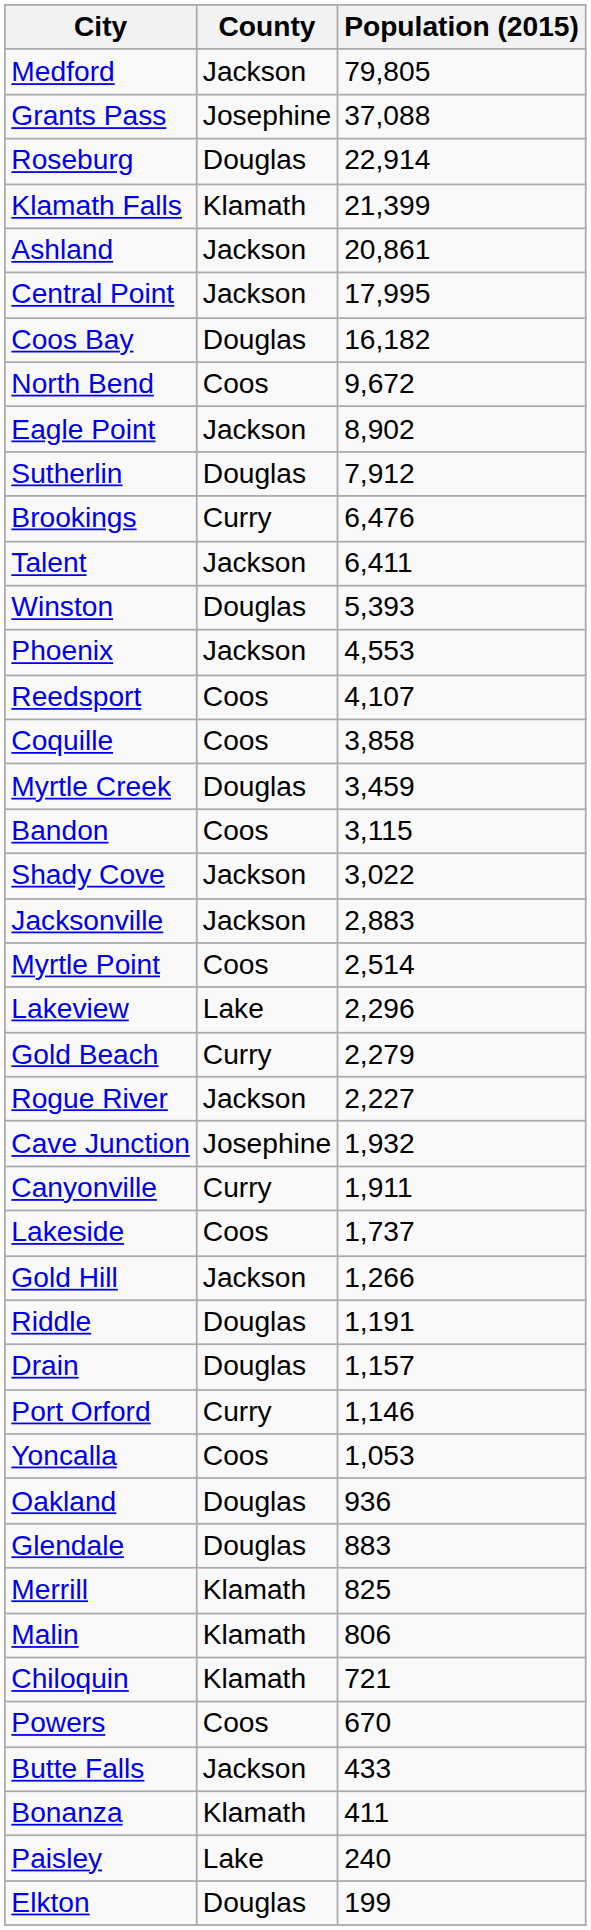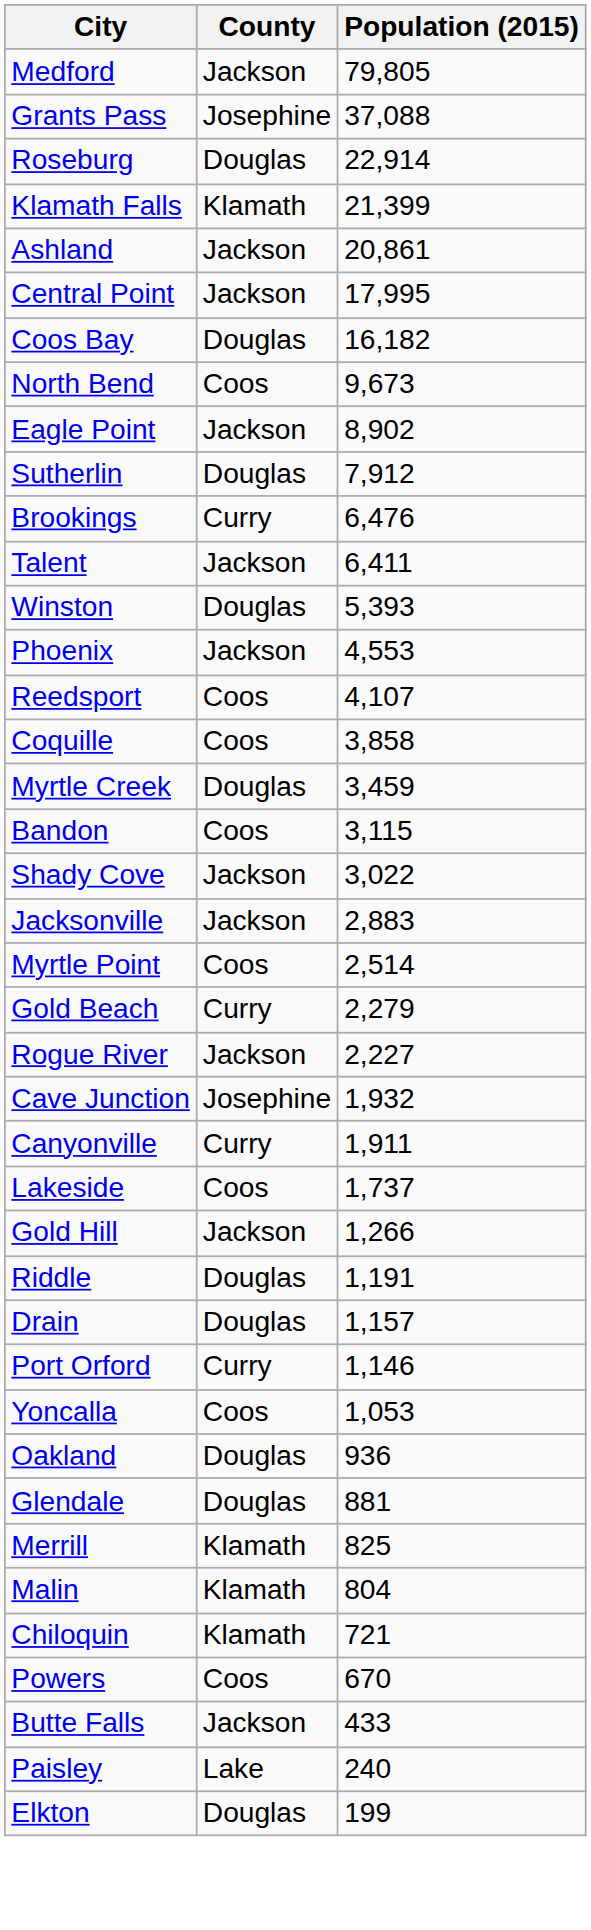 <table class="wikitable sortable">
 <tr>
 <th>City</th>
 <th>County</th>
 <th>Population (2015)</th>
 </tr>
 <tr>
 <td><a href='#'>Medford</a></td>
 <td>Jackson</td>
 <td>79,805</td>
 </tr>
 <tr>
 <td><a href='#'>Grants Pass</a></td>
 <td>Josephine</td>
 <td>37,088</td>
 </tr>
 <tr>
 <td><a href='#'>Roseburg</a></td>
 <td>Douglas</td>
 <td>22,914</td>
 </tr>
 <tr>
 <td><a href='#'>Klamath Falls</a></td>
 <td>Klamath</td>
 <td>21,399</td>
 </tr>
 <tr>
 <td><a href='#'>Ashland</a></td>
 <td>Jackson</td>
 <td>20,861</td>
 </tr>
 <tr>
 <td><a href='#'>Central Point</a></td>
 <td>Jackson</td>
 <td>17,995</td>
 </tr>
 <tr>
 <td><a href='#'>Coos Bay</a></td>
 <td>Douglas</td>
 <td>16,182</td>
 </tr>
 <tr>
 <td><a href='#'>North Bend</a></td>
 <td>Coos</td>
-<td>9,672</td>
+<td>9,673</td>
 </tr>
 <tr>
 <td><a href='#'>Eagle Point</a></td>
 <td>Jackson</td>
 <td>8,902</td>
 </tr>
 <tr>
 <td><a href='#'>Sutherlin</a></td>
 <td>Douglas</td>
 <td>7,912</td>
 </tr>
 <tr>
 <td><a href='#'>Brookings</a></td>
 <td>Curry</td>
 <td>6,476</td>
 </tr>
 <tr>
 <td><a href='#'>Talent</a></td>
 <td>Jackson</td>
 <td>6,411</td>
 </tr>
 <tr>
 <td><a href='#'>Winston</a></td>
 <td>Douglas</td>
 <td>5,393</td>
 </tr>
 <tr>
 <td><a href='#'>Phoenix</a></td>
 <td>Jackson</td>
 <td>4,553</td>
 </tr>
 <tr>
 <td><a href='#'>Reedsport</a></td>
 <td>Coos</td>
 <td>4,107</td>
 </tr>
 <tr>
 <td><a href='#'>Coquille</a></td>
 <td>Coos</td>
 <td>3,858</td>
 </tr>
 <tr>
 <td><a href='#'>Myrtle Creek</a></td>
 <td>Douglas</td>
 <td>3,459</td>
 </tr>
 <tr>
 <td><a href='#'>Bandon</a></td>
 <td>Coos</td>
 <td>3,115</td>
 </tr>
 <tr>
 <td><a href='#'>Shady Cove</a></td>
 <td>Jackson</td>
 <td>3,022</td>
 </tr>
 <tr>
 <td><a href='#'>Jacksonville</a></td>
 <td>Jackson</td>
 <td>2,883</td>
 </tr>
 <tr>
 <td><a href='#'>Myrtle Point</a></td>
 <td>Coos</td>
 <td>2,514</td>
 </tr>
 <tr>
-<td><a href='#'>Lakeview</a></td>
-<td>Lake</td>
-<td>2,296</td>
-</tr>
-<tr>
 <td><a href='#'>Gold Beach</a></td>
 <td>Curry</td>
 <td>2,279</td>
 </tr>
 <tr>
 <td><a href='#'>Rogue River</a></td>
 <td>Jackson</td>
 <td>2,227</td>
 </tr>
 <tr>
 <td><a href='#'>Cave Junction</a></td>
 <td>Josephine</td>
 <td>1,932</td>
 </tr>
 <tr>
 <td><a href='#'>Canyonville</a></td>
 <td>Curry</td>
 <td>1,911</td>
 </tr>
 <tr>
 <td><a href='#'>Lakeside</a></td>
 <td>Coos</td>
 <td>1,737</td>
 </tr>
 <tr>
 <td><a href='#'>Gold Hill</a></td>
 <td>Jackson</td>
 <td>1,266</td>
 </tr>
 <tr>
 <td><a href='#'>Riddle</a></td>
 <td>Douglas</td>
 <td>1,191</td>
 </tr>
 <tr>
 <td><a href='#'>Drain</a></td>
 <td>Douglas</td>
 <td>1,157</td>
 </tr>
 <tr>
 <td><a href='#'>Port Orford</a></td>
 <td>Curry</td>
 <td>1,146</td>
 </tr>
 <tr>
 <td><a href='#'>Yoncalla</a></td>
 <td>Coos</td>
 <td>1,053</td>
 </tr>
 <tr>
 <td><a href='#'>Oakland</a></td>
 <td>Douglas</td>
 <td>936</td>
 </tr>
 <tr>
 <td><a href='#'>Glendale</a></td>
 <td>Douglas</td>
-<td>883</td>
+<td>881</td>
 </tr>
 <tr>
 <td><a href='#'>Merrill</a></td>
 <td>Klamath</td>
 <td>825</td>
 </tr>
 <tr>
 <td><a href='#'>Malin</a></td>
 <td>Klamath</td>
-<td>806</td>
+<td>804</td>
 </tr>
 <tr>
 <td><a href='#'>Chiloquin</a></td>
 <td>Klamath</td>
 <td>721</td>
 </tr>
 <tr>
 <td><a href='#'>Powers</a></td>
 <td>Coos</td>
 <td>670</td>
 </tr>
 <tr>
 <td><a href='#'>Butte Falls</a></td>
 <td>Jackson</td>
 <td>433</td>
 </tr>
 <tr>
-<td><a href='#'>Bonanza</a></td>
-<td>Klamath</td>
-<td>411</td>
-</tr>
-<tr>
 <td><a href='#'>Paisley</a></td>
 <td>Lake</td>
 <td>240</td>
 </tr>
 <tr>
 <td><a href='#'>Elkton</a></td>
 <td>Douglas</td>
 <td>199</td>
 </tr>
 </table>
